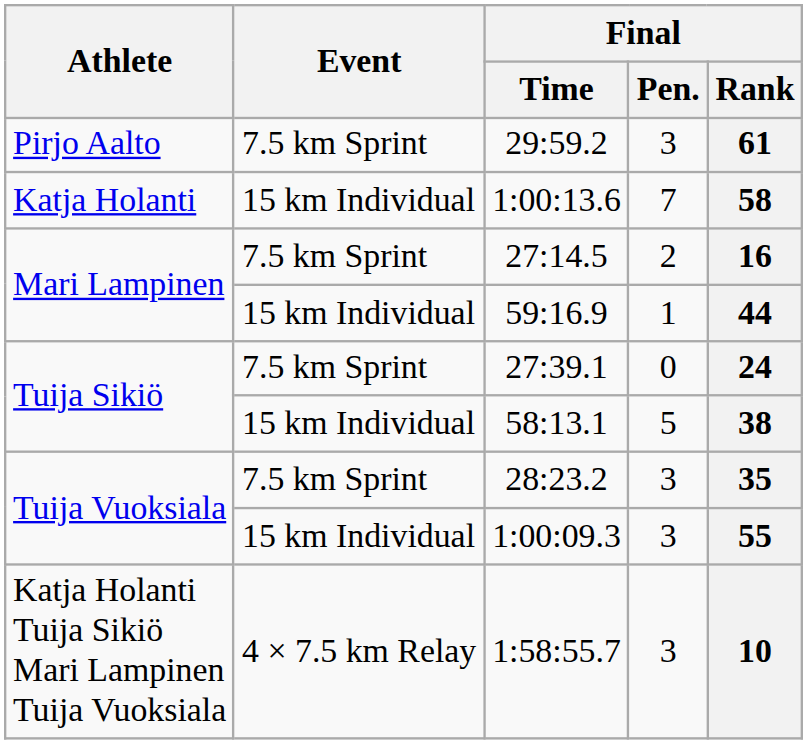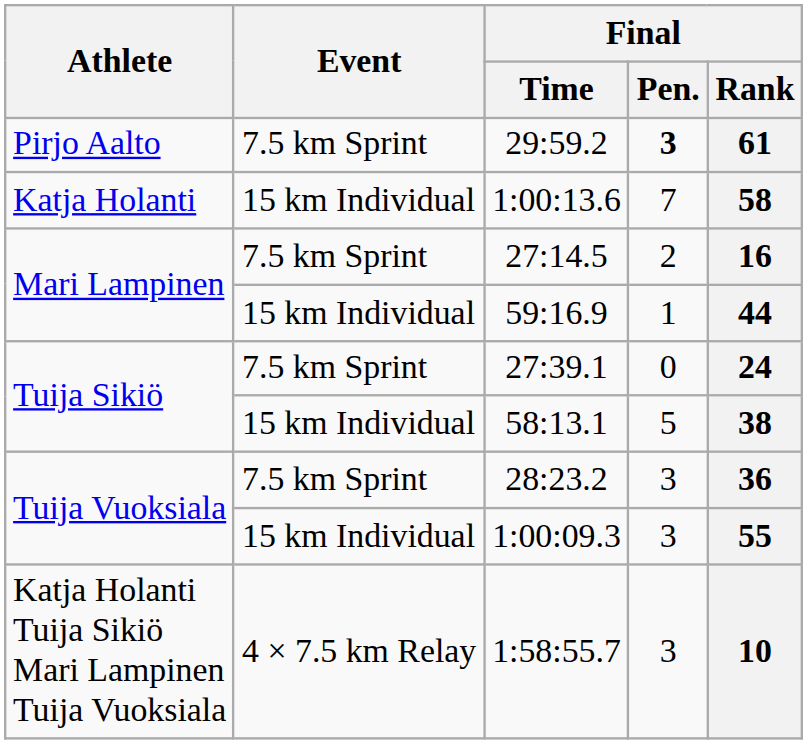 <table class="wikitable" style="font-size:90%">
 <tr>
 <th rowspan="2">Athlete</th>
 <th rowspan="2">Event</th>
 <th colspan="3">Final</th>
 </tr>
 <tr>
 <th>Time</th>
 <th>Pen.</th>
 <th>Rank</th>
 </tr>
 <tr>
 <td><a href='#'>Pirjo Aalto</a></td>
 <td>7.5 km Sprint</td>
 <td align="center">29:59.2</td>
-<td align="center">3</td>
+<td align="center"><strong>3</strong></td>
 <th align="center">61</th>
 </tr>
 <tr>
 <td><a href='#'>Katja Holanti</a></td>
 <td>15 km Individual</td>
 <td align="center">1:00:13.6</td>
 <td align="center">7</td>
 <th align="center">58</th>
 </tr>
 <tr>
 <td rowspan=2><a href='#'>Mari Lampinen</a></td>
 <td>7.5 km Sprint</td>
 <td align="center">27:14.5</td>
 <td align="center">2</td>
 <th align="center">16</th>
 </tr>
 <tr>
 <td>15 km Individual</td>
 <td align="center">59:16.9</td>
 <td align="center">1</td>
 <th align="center">44</th>
 </tr>
 <tr>
 <td rowspan=2><a href='#'>Tuija Sikiö</a></td>
 <td>7.5 km Sprint</td>
 <td align="center">27:39.1</td>
 <td align="center">0</td>
 <th align="center">24</th>
 </tr>
 <tr>
 <td>15 km Individual</td>
 <td align="center">58:13.1</td>
 <td align="center">5</td>
 <th align="center">38</th>
 </tr>
 <tr>
 <td rowspan=2><a href='#'>Tuija Vuoksiala</a></td>
 <td>7.5 km Sprint</td>
 <td align="center">28:23.2</td>
 <td align="center">3</td>
-<th align="center">35</th>
+<th align="center">36</th>
 </tr>
 <tr>
 <td>15 km Individual</td>
 <td align="center">1:00:09.3</td>
 <td align="center">3</td>
 <th align="center">55</th>
 </tr>
 <tr>
 <td>Katja Holanti<br>Tuija Sikiö<br>Mari Lampinen<br>Tuija Vuoksiala</td>
 <td>4 × 7.5 km Relay</td>
 <td align="center">1:58:55.7</td>
 <td align="center">3</td>
 <th align="center">10</th>
 </tr>
 </table>
